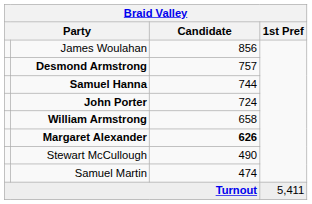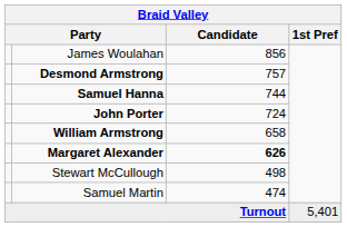 <table class="wikitable">
 <tr>
 <th colspan="4" align="center"><a href='#'>Braid Valley</a></th>
 </tr>
 <tr>
 <th colspan="2" align="center" width=200>Party</th>
 <th width=150>Candidate</th>
 <th width=60>1st Pref</th>
 </tr>
 <tr>
 <td></td>
 <td align="right">James Woulahan</td>
 <td align="right">856</td>
 </tr>
 <tr>
 <td></td>
 <td align="right"><strong>Desmond Armstrong</strong></td>
 <td align="right">757</td>
 </tr>
 <tr>
 <td></td>
 <td align="right"><strong>Samuel Hanna</strong></td>
 <td align="right">744</td>
 </tr>
 <tr>
 <td></td>
 <td align="right"><strong>John Porter</strong></td>
 <td align="right">724</td>
 </tr>
 <tr>
 <td></td>
 <td align="right"><strong>William Armstrong</strong></td>
 <td align="right">658</td>
 </tr>
 <tr>
 <td></td>
 <td align="right"><strong>Margaret Alexander</strong></td>
 <td align="right"><strong>626</strong></td>
 </tr>
 <tr>
 <td></td>
 <td align="right">Stewart McCullough</td>
-<td align="right">490</td>
+<td align="right">498</td>
 </tr>
 <tr>
 <td></td>
 <td align="right">Samuel Martin</td>
 <td align="right">474</td>
 </tr>
 <tr bgcolor="EEEEEE">
 <td colspan=3 align="right"><strong><a href='#'>Turnout</a></strong></td>
-<td align="right">5,411</td>
+<td align="right">5,401</td>
 </tr>
 </table>
